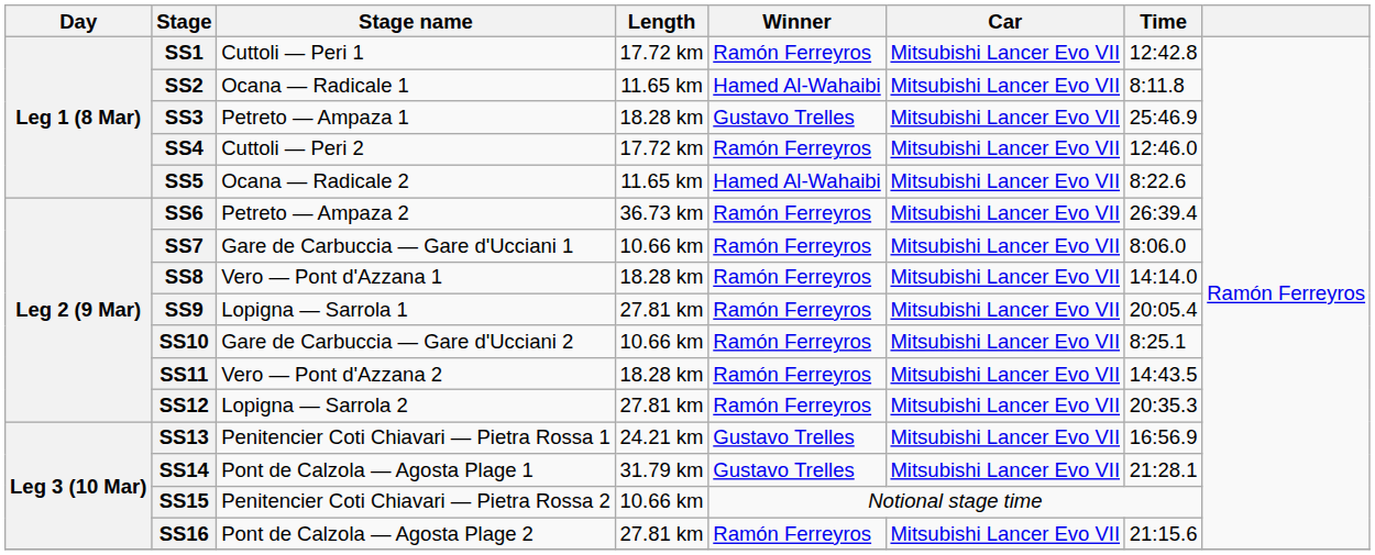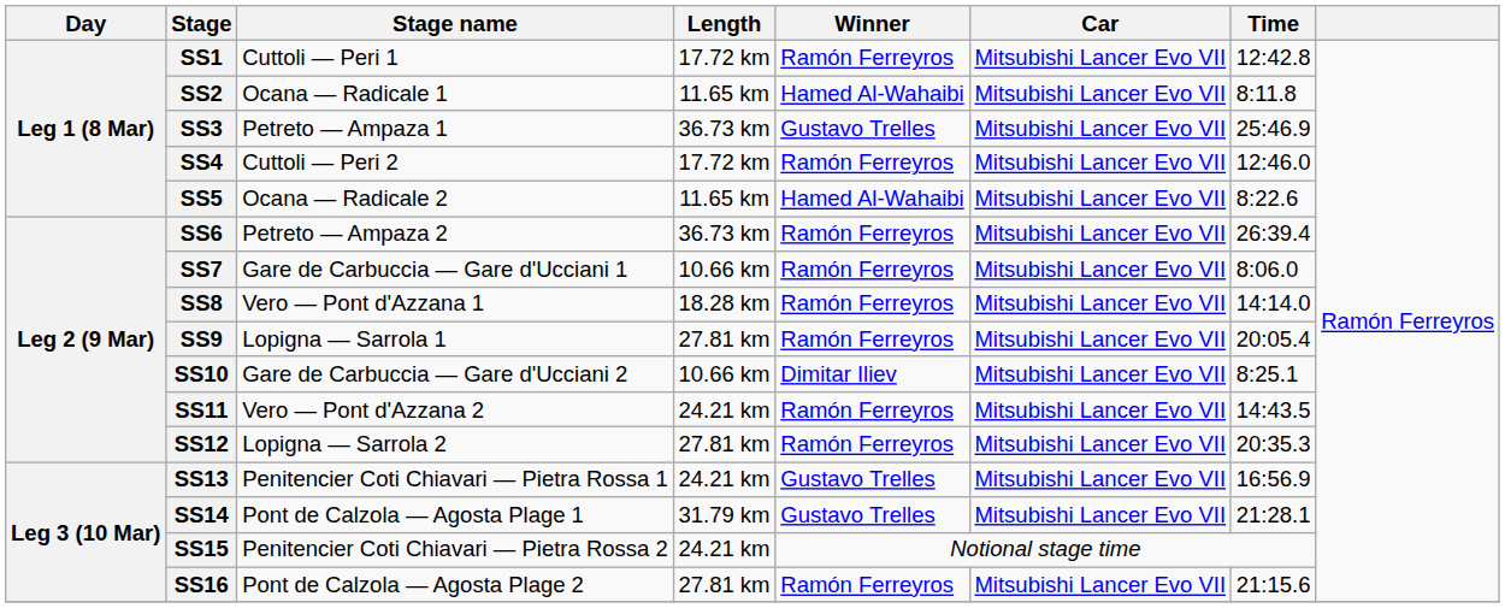 <table class="wikitable" style="font-size: 85%;">
 <tr>
 <th>Day</th>
 <th>Stage</th>
 <th>Stage name</th>
 <th>Length</th>
 <th>Winner</th>
 <th>Car</th>
 <th>Time</th>
 <th></th>
 </tr>
 <tr>
 <th rowspan="5">Leg 1 (8 Mar)</th>
 <th>SS1</th>
 <td>Cuttoli — Peri 1</td>
 <td align="center">17.72 km</td>
 <td> <a href='#'>Ramón Ferreyros</a></td>
 <td><a href='#'>Mitsubishi Lancer Evo VII</a></td>
 <td>12:42.8</td>
 <td rowspan="16"> <a href='#'>Ramón Ferreyros</a></td>
 </tr>
 <tr>
 <th>SS2</th>
 <td>Ocana — Radicale 1</td>
 <td align="center">11.65 km</td>
 <td> <a href='#'>Hamed Al-Wahaibi</a></td>
 <td><a href='#'>Mitsubishi Lancer Evo VII</a></td>
 <td>8:11.8</td>
 </tr>
 <tr>
 <th>SS3</th>
 <td>Petreto — Ampaza 1</td>
-<td align="center">18.28 km</td>
+<td align="center">36.73 km</td>
 <td> <a href='#'>Gustavo Trelles</a></td>
 <td><a href='#'>Mitsubishi Lancer Evo VII</a></td>
 <td>25:46.9</td>
 </tr>
 <tr>
 <th>SS4</th>
 <td>Cuttoli — Peri 2</td>
 <td align="center">17.72 km</td>
 <td> <a href='#'>Ramón Ferreyros</a></td>
 <td><a href='#'>Mitsubishi Lancer Evo VII</a></td>
 <td>12:46.0</td>
 </tr>
 <tr>
 <th>SS5</th>
 <td>Ocana — Radicale 2</td>
 <td align="center">11.65 km</td>
 <td> <a href='#'>Hamed Al-Wahaibi</a></td>
 <td><a href='#'>Mitsubishi Lancer Evo VII</a></td>
 <td>8:22.6</td>
 </tr>
 <tr>
 <th rowspan="7">Leg 2 (9 Mar)</th>
 <th>SS6</th>
 <td>Petreto — Ampaza 2</td>
 <td align="center">36.73 km</td>
 <td> <a href='#'>Ramón Ferreyros</a></td>
 <td><a href='#'>Mitsubishi Lancer Evo VII</a></td>
 <td>26:39.4</td>
 </tr>
 <tr>
 <th>SS7</th>
 <td>Gare de Carbuccia — Gare d'Ucciani 1</td>
 <td align="center">10.66 km</td>
 <td> <a href='#'>Ramón Ferreyros</a></td>
 <td><a href='#'>Mitsubishi Lancer Evo VII</a></td>
 <td>8:06.0</td>
 </tr>
 <tr>
 <th>SS8</th>
 <td>Vero — Pont d'Azzana 1</td>
 <td align="center">18.28 km</td>
 <td> <a href='#'>Ramón Ferreyros</a></td>
 <td><a href='#'>Mitsubishi Lancer Evo VII</a></td>
 <td>14:14.0</td>
 </tr>
 <tr>
 <th>SS9</th>
 <td>Lopigna — Sarrola 1</td>
 <td align="center">27.81 km</td>
 <td> <a href='#'>Ramón Ferreyros</a></td>
 <td><a href='#'>Mitsubishi Lancer Evo VII</a></td>
 <td>20:05.4</td>
 </tr>
 <tr>
 <th>SS10</th>
 <td>Gare de Carbuccia — Gare d'Ucciani 2</td>
 <td align="center">10.66 km</td>
-<td> <a href='#'>Ramón Ferreyros</a></td>
+<td> <a href='#'>Dimitar Iliev</a></td>
 <td><a href='#'>Mitsubishi Lancer Evo VII</a></td>
 <td>8:25.1</td>
 </tr>
 <tr>
 <th>SS11</th>
 <td>Vero — Pont d'Azzana 2</td>
-<td align="center">18.28 km</td>
+<td align="center">24.21 km</td>
 <td> <a href='#'>Ramón Ferreyros</a></td>
 <td><a href='#'>Mitsubishi Lancer Evo VII</a></td>
 <td>14:43.5</td>
 </tr>
 <tr>
 <th>SS12</th>
 <td>Lopigna — Sarrola 2</td>
 <td align="center">27.81 km</td>
 <td> <a href='#'>Ramón Ferreyros</a></td>
 <td><a href='#'>Mitsubishi Lancer Evo VII</a></td>
 <td>20:35.3</td>
 </tr>
 <tr>
 <th rowspan="4">Leg 3 (10 Mar)</th>
 <th>SS13</th>
 <td>Penitencier Coti Chiavari — Pietra Rossa 1</td>
 <td align="center">24.21 km</td>
 <td> <a href='#'>Gustavo Trelles</a></td>
 <td><a href='#'>Mitsubishi Lancer Evo VII</a></td>
 <td>16:56.9</td>
 </tr>
 <tr>
 <th>SS14</th>
 <td>Pont de Calzola — Agosta Plage 1</td>
 <td align="center">31.79 km</td>
 <td> <a href='#'>Gustavo Trelles</a></td>
 <td><a href='#'>Mitsubishi Lancer Evo VII</a></td>
 <td>21:28.1</td>
 </tr>
 <tr>
 <th>SS15</th>
 <td>Penitencier Coti Chiavari — Pietra Rossa 2</td>
-<td align="center">10.66 km</td>
+<td align="center">24.21 km</td>
 <td colspan="3" align="center"><em>Notional stage time</em></td>
 </tr>
 <tr>
 <th>SS16</th>
 <td>Pont de Calzola — Agosta Plage 2</td>
 <td align="center">27.81 km</td>
 <td> <a href='#'>Ramón Ferreyros</a></td>
 <td><a href='#'>Mitsubishi Lancer Evo VII</a></td>
 <td>21:15.6</td>
 </tr>
 <tr>
 </tr>
 </table>
